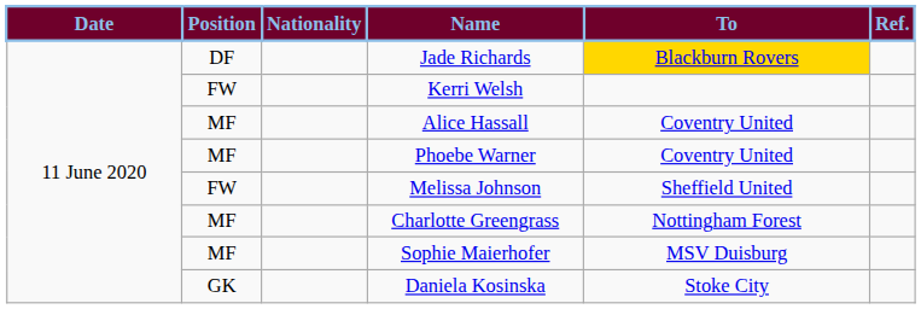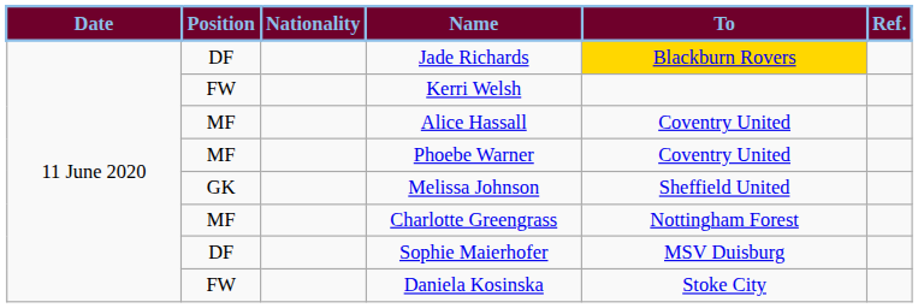 <table class="wikitable" style="text-align:center; font-size:90%; ">
 <tr>
 <th style="background:#6F002B; color:#8DBEE7;border:2px solid #8DBEE7; width:120px;">Date</th>
 <th style="background:#6F002B; color:#8DBEE7;border:2px solid #8DBEE7; width:50px;">Position</th>
 <th style="background:#6F002B; color:#8DBEE7;border:2px solid #8DBEE7; width:50px;">Nationality</th>
 <th style="background:#6F002B; color:#8DBEE7;border:2px solid #8DBEE7; width:150px;">Name</th>
 <th style="background:#6F002B; color:#8DBEE7;border:2px solid #8DBEE7; width:200px;">To</th>
 <th style="background:#6F002B; color:#8DBEE7;border:2px solid #8DBEE7; width:25px;">Ref.</th>
 </tr>
 <tr>
 <td rowspan="8">11 June 2020</td>
 <td>DF</td>
 <td></td>
 <td><a href='#'>Jade Richards</a></td>
 <td style="background: gold;"> <a href='#'>Blackburn Rovers</a></td>
 <td></td>
 </tr>
 <tr>
 <td>FW</td>
 <td></td>
 <td><a href='#'>Kerri Welsh</a></td>
 <td></td>
 <td></td>
 </tr>
 <tr>
 <td>MF</td>
 <td></td>
 <td><a href='#'>Alice Hassall</a></td>
 <td> <a href='#'>Coventry United</a></td>
 <td></td>
 </tr>
 <tr>
 <td>MF</td>
 <td></td>
 <td><a href='#'>Phoebe Warner</a></td>
 <td> <a href='#'>Coventry United</a></td>
 <td></td>
 </tr>
 <tr>
-<td>FW</td>
+<td>GK</td>
 <td></td>
 <td><a href='#'>Melissa Johnson</a></td>
 <td> <a href='#'>Sheffield United</a></td>
 <td></td>
 </tr>
 <tr>
 <td>MF</td>
 <td></td>
 <td><a href='#'>Charlotte Greengrass</a></td>
 <td> <a href='#'>Nottingham Forest</a></td>
 <td></td>
 </tr>
 <tr>
-<td>MF</td>
+<td>DF</td>
 <td></td>
 <td><a href='#'>Sophie Maierhofer</a></td>
 <td> <a href='#'>MSV Duisburg</a></td>
 <td></td>
 </tr>
 <tr>
-<td>GK</td>
+<td>FW</td>
 <td></td>
 <td><a href='#'>Daniela Kosinska</a></td>
 <td> <a href='#'>Stoke City</a></td>
 <td></td>
 </tr>
 </table>
